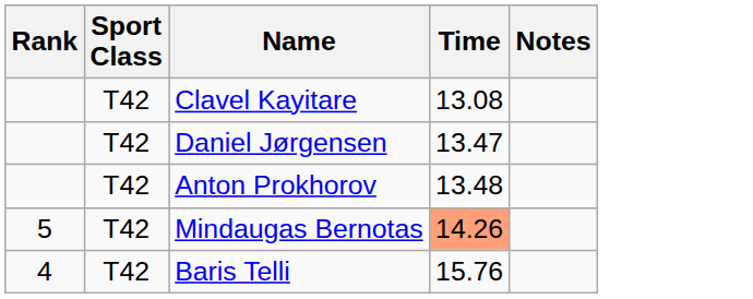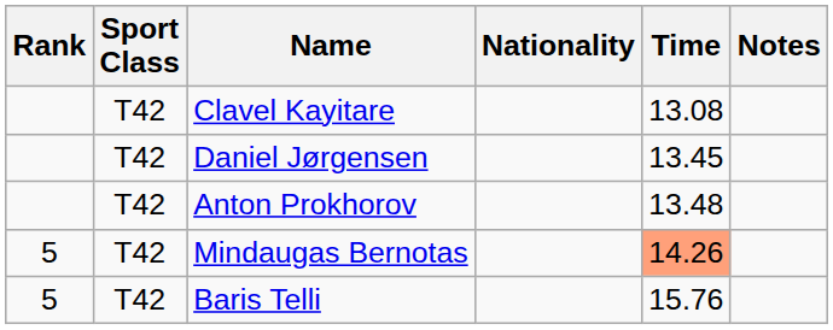 <table class="wikitable sortable" style="text-align:center">
 <tr>
 <th>Rank</th>
 <th>Sport<br>Class</th>
 <th>Name</th>
+<th>Nationality</th>
 <th>Time</th>
 <th>Notes</th>
 </tr>
 <tr>
 <td></td>
 <td>T42</td>
 <td align=left><a href='#'>Clavel Kayitare</a></td>
+<td align=left></td>
 <td>13.08</td>
 <td></td>
 </tr>
 <tr>
 <td></td>
 <td>T42</td>
 <td align=left><a href='#'>Daniel Jørgensen</a></td>
-<td>13.47</td>
+<td align=left></td>
+<td>13.45</td>
 <td></td>
 </tr>
 <tr>
 <td></td>
 <td>T42</td>
 <td align=left><a href='#'>Anton Prokhorov</a></td>
+<td align=left></td>
 <td>13.48</td>
 <td></td>
 </tr>
 <tr>
 <td>5</td>
 <td>T42</td>
 <td align=left><a href='#'>Mindaugas Bernotas</a></td>
+<td align=left></td>
 <td style="background: lightsalmon;">14.26</td>
 <td></td>
 </tr>
 <tr>
-<td>4</td>
+<td>5</td>
 <td>T42</td>
 <td align=left><a href='#'>Baris Telli</a></td>
+<td align=left></td>
 <td>15.76</td>
 <td></td>
 </tr>
 </table>
